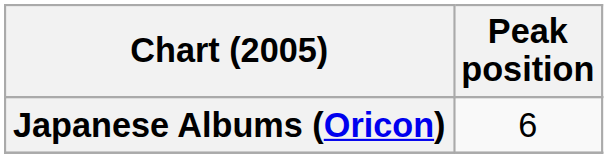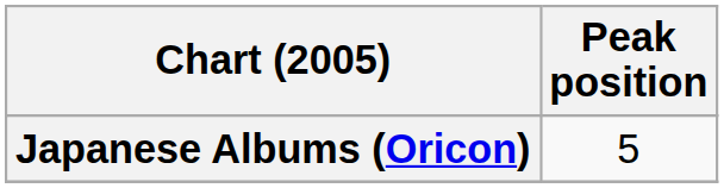 <table class="wikitable sortable plainrowheaders" style="text-align:center">
 <tr>
 <th scope="col">Chart (2005)</th>
 <th scope="col">Peak<br>position</th>
 </tr>
 <tr>
 </tr>
 <tr>
 </tr>
 <tr>
 </tr>
 <tr>
 </tr>
 <tr>
 </tr>
 <tr>
 </tr>
 <tr>
 </tr>
 <tr>
 </tr>
 <tr>
 </tr>
 <tr>
 </tr>
 <tr>
 </tr>
 <tr>
 <th scope="row">Japanese Albums (<a href='#'>Oricon</a>)</th>
-<td align="center">6</td>
+<td align="center">5</td>
 </tr>
 <tr>
 </tr>
 <tr>
 </tr>
 <tr>
 </tr>
 <tr>
 </tr>
 <tr>
 </tr>
 <tr>
 </tr>
 <tr>
 </tr>
 <tr>
 </tr>
 </table>
